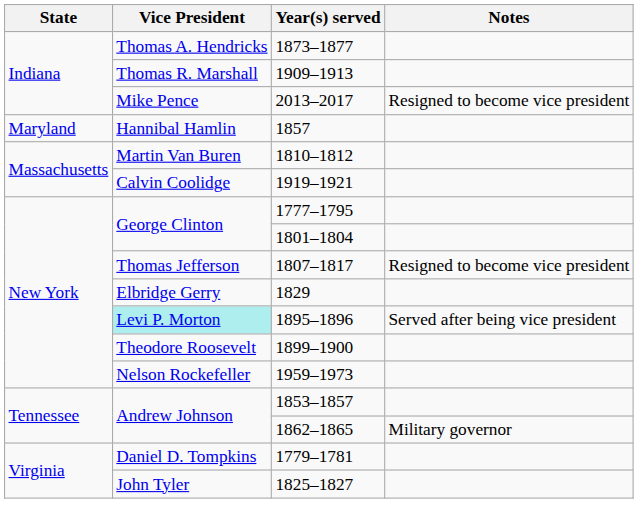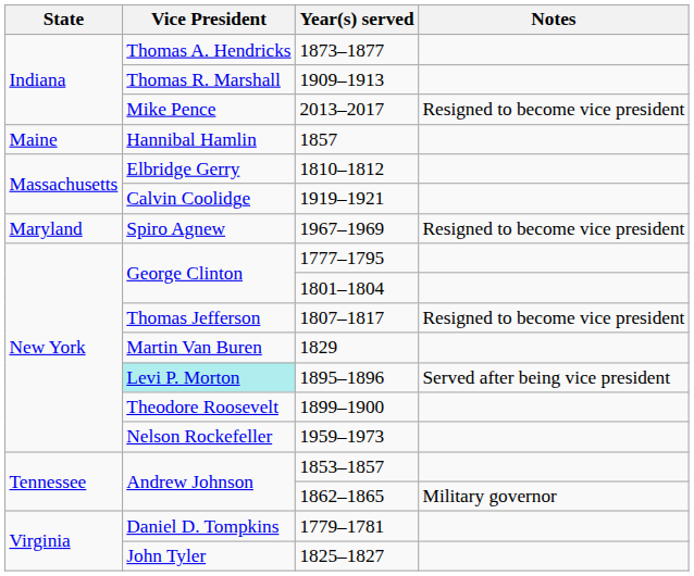 <table class=wikitable>
 <tr>
 <th>State</th>
 <th>Vice President</th>
 <th>Year(s) served</th>
 <th>Notes</th>
 </tr>
 <tr>
 <td rowspan=3><a href='#'>Indiana</a></td>
 <td><a href='#'>Thomas A. Hendricks</a></td>
 <td>1873–1877</td>
 <td></td>
 </tr>
 <tr>
 <td><a href='#'>Thomas R. Marshall</a></td>
 <td>1909–1913</td>
 <td></td>
 </tr>
 <tr>
 <td><a href='#'>Mike Pence</a></td>
 <td>2013–2017</td>
 <td>Resigned to become vice president</td>
 </tr>
 <tr>
-<td><a href='#'>Maryland</a></td>
+<td><a href='#'>Maine</a></td>
 <td><a href='#'>Hannibal Hamlin</a></td>
 <td>1857</td>
 <td></td>
 </tr>
 <tr>
 <td rowspan=2><a href='#'>Massachusetts</a></td>
-<td><a href='#'>Martin Van Buren</a></td>
+<td><a href='#'>Elbridge Gerry</a></td>
 <td>1810–1812</td>
 <td></td>
 </tr>
 <tr>
 <td><a href='#'>Calvin Coolidge</a></td>
 <td>1919–1921</td>
 <td></td>
+</tr>
+<tr>
+<td><a href='#'>Maryland</a></td>
+<td><a href='#'>Spiro Agnew</a></td>
+<td>1967–1969</td>
+<td>Resigned to become vice president</td>
 </tr>
 <tr>
 <td rowspan=7><a href='#'>New York</a></td>
 <td rowspan=2><a href='#'>George Clinton</a></td>
 <td>1777–1795</td>
 <td></td>
 </tr>
 <tr>
 <td>1801–1804</td>
 <td></td>
 </tr>
 <tr>
 <td><a href='#'>Thomas Jefferson</a></td>
 <td>1807–1817</td>
 <td>Resigned to become vice president</td>
 </tr>
 <tr>
-<td><a href='#'>Elbridge Gerry</a></td>
+<td><a href='#'>Martin Van Buren</a></td>
 <td>1829</td>
 <td></td>
 </tr>
 <tr>
 <td style="background: paleturquoise;"><a href='#'>Levi P. Morton</a></td>
 <td>1895–1896</td>
 <td>Served after being vice president</td>
 </tr>
 <tr>
 <td><a href='#'>Theodore Roosevelt</a></td>
 <td>1899–1900</td>
 <td></td>
 </tr>
 <tr>
 <td><a href='#'>Nelson Rockefeller</a></td>
 <td>1959–1973</td>
 <td></td>
 </tr>
 <tr>
 <td rowspan=2><a href='#'>Tennessee</a></td>
 <td rowspan=2><a href='#'>Andrew Johnson</a></td>
 <td>1853–1857</td>
 <td></td>
 </tr>
 <tr>
 <td>1862–1865</td>
 <td>Military governor</td>
 </tr>
 <tr>
 <td rowspan=2><a href='#'>Virginia</a></td>
 <td><a href='#'>Daniel D. Tompkins</a></td>
 <td>1779–1781</td>
 <td></td>
 </tr>
 <tr>
 <td><a href='#'>John Tyler</a></td>
 <td>1825–1827</td>
 <td></td>
 </tr>
 </table>
